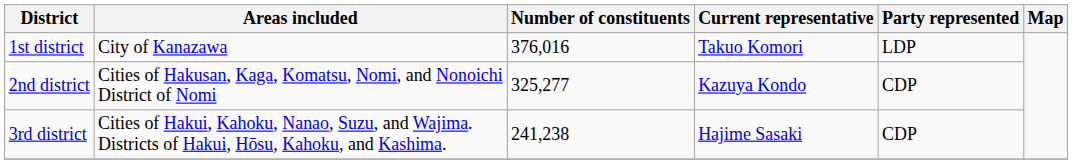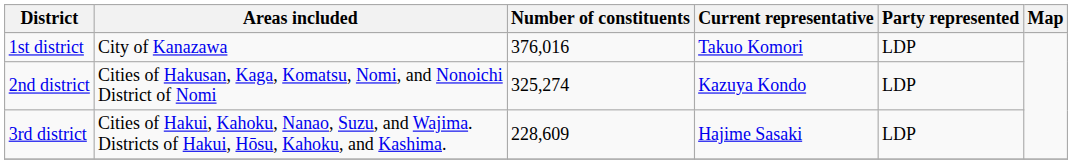 <table class="wikitable">
 <tr>
 <th>District</th>
 <th>Areas included</th>
 <th>Number of constituents</th>
 <th>Current representative</th>
 <th>Party represented</th>
 <th>Map</th>
 </tr>
 <tr>
 <td><a href='#'>1st district</a></td>
 <td>City of <a href='#'>Kanazawa</a></td>
 <td>376,016</td>
 <td><a href='#'>Takuo Komori</a></td>
 <td>LDP</td>
 <td rowspan="3"></td>
 </tr>
 <tr>
 <td><a href='#'>2nd district</a></td>
 <td>Cities of <a href='#'>Hakusan</a>, <a href='#'>Kaga</a>, <a href='#'>Komatsu</a>, <a href='#'>Nomi</a>, and <a href='#'>Nonoichi</a><br>District of <a href='#'>Nomi</a></td>
-<td>325,277</td>
+<td>325,274</td>
 <td><a href='#'>Kazuya Kondo</a></td>
-<td>CDP</td>
+<td>LDP</td>
 </tr>
 <tr>
 <td><a href='#'>3rd district</a></td>
 <td>Cities of <a href='#'>Hakui</a>, <a href='#'>Kahoku</a>, <a href='#'>Nanao</a>, <a href='#'>Suzu</a>, and <a href='#'>Wajima</a>.<br>Districts of <a href='#'>Hakui</a>, <a href='#'>Hōsu</a>, <a href='#'>Kahoku</a>, and <a href='#'>Kashima</a>.</td>
-<td>241,238</td>
+<td>228,609</td>
 <td><a href='#'>Hajime Sasaki</a></td>
-<td>CDP</td>
+<td>LDP</td>
 </tr>
 <tr>
 </tr>
 </table>
